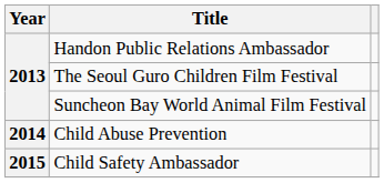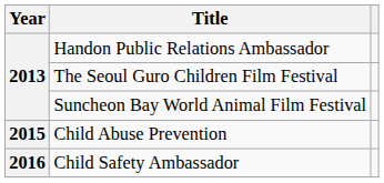 <table class="wikitable sortable plainrowheaders">
 <tr>
 <th>Year</th>
 <th>Title</th>
 <th scope="col" class="unsortable"></th>
 </tr>
 <tr>
 <th scope="row" rowspan="3">2013</th>
 <td>Handon Public Relations Ambassador</td>
 <td style="text-align:center"></td>
 </tr>
 <tr>
 <td>The Seoul Guro Children Film Festival</td>
 <td style="text-align:center"></td>
 </tr>
 <tr>
 <td>Suncheon Bay World Animal Film Festival</td>
 <td style="text-align:center"></td>
 </tr>
 <tr>
-<th scope="row">2014</th>
+<th scope="row">2015</th>
 <td>Child Abuse Prevention</td>
 <td style="text-align:center"></td>
 </tr>
 <tr>
-<th scope="row">2015</th>
+<th scope="row">2016</th>
 <td>Child Safety Ambassador</td>
 <td style="text-align:center"></td>
 </tr>
 <tr>
 </tr>
 </table>
